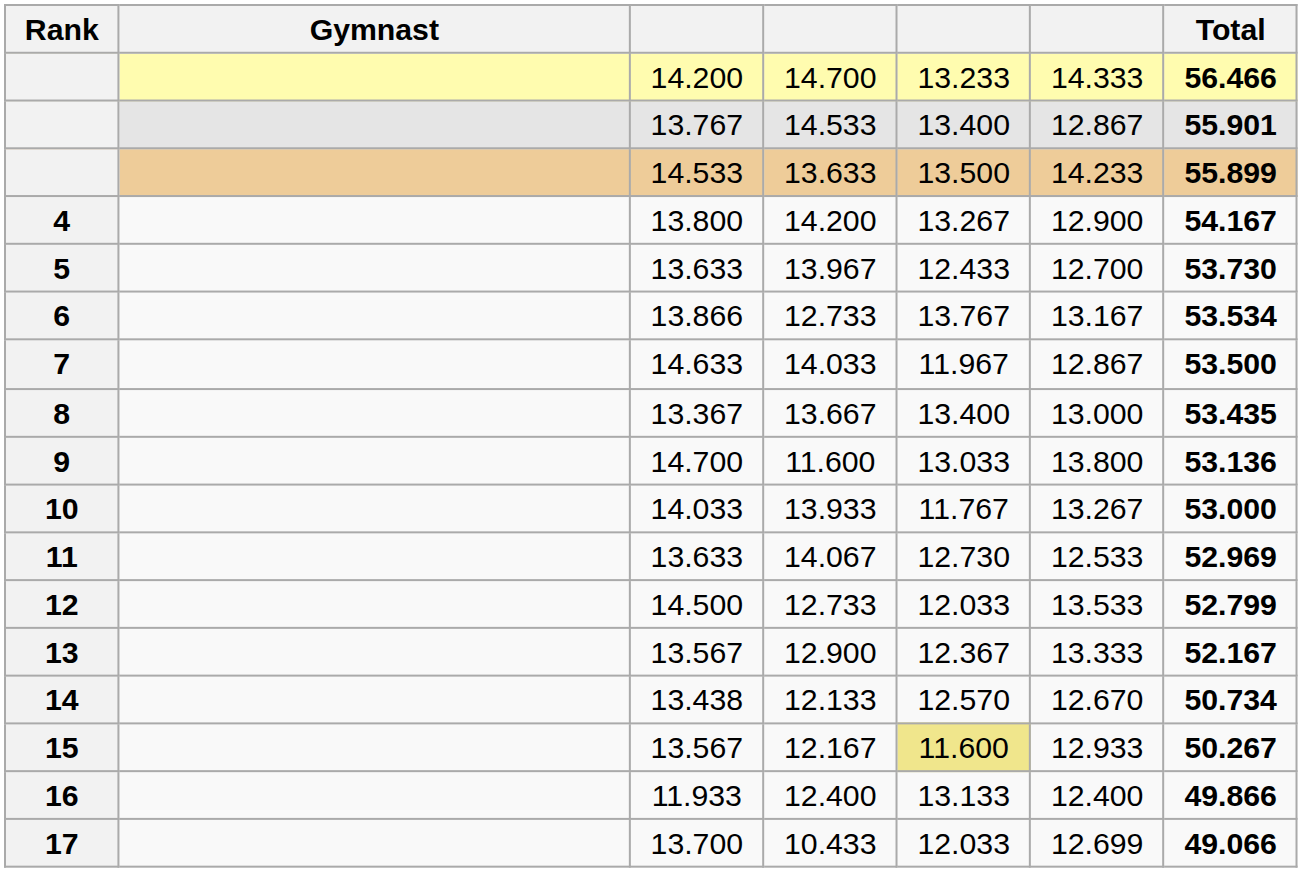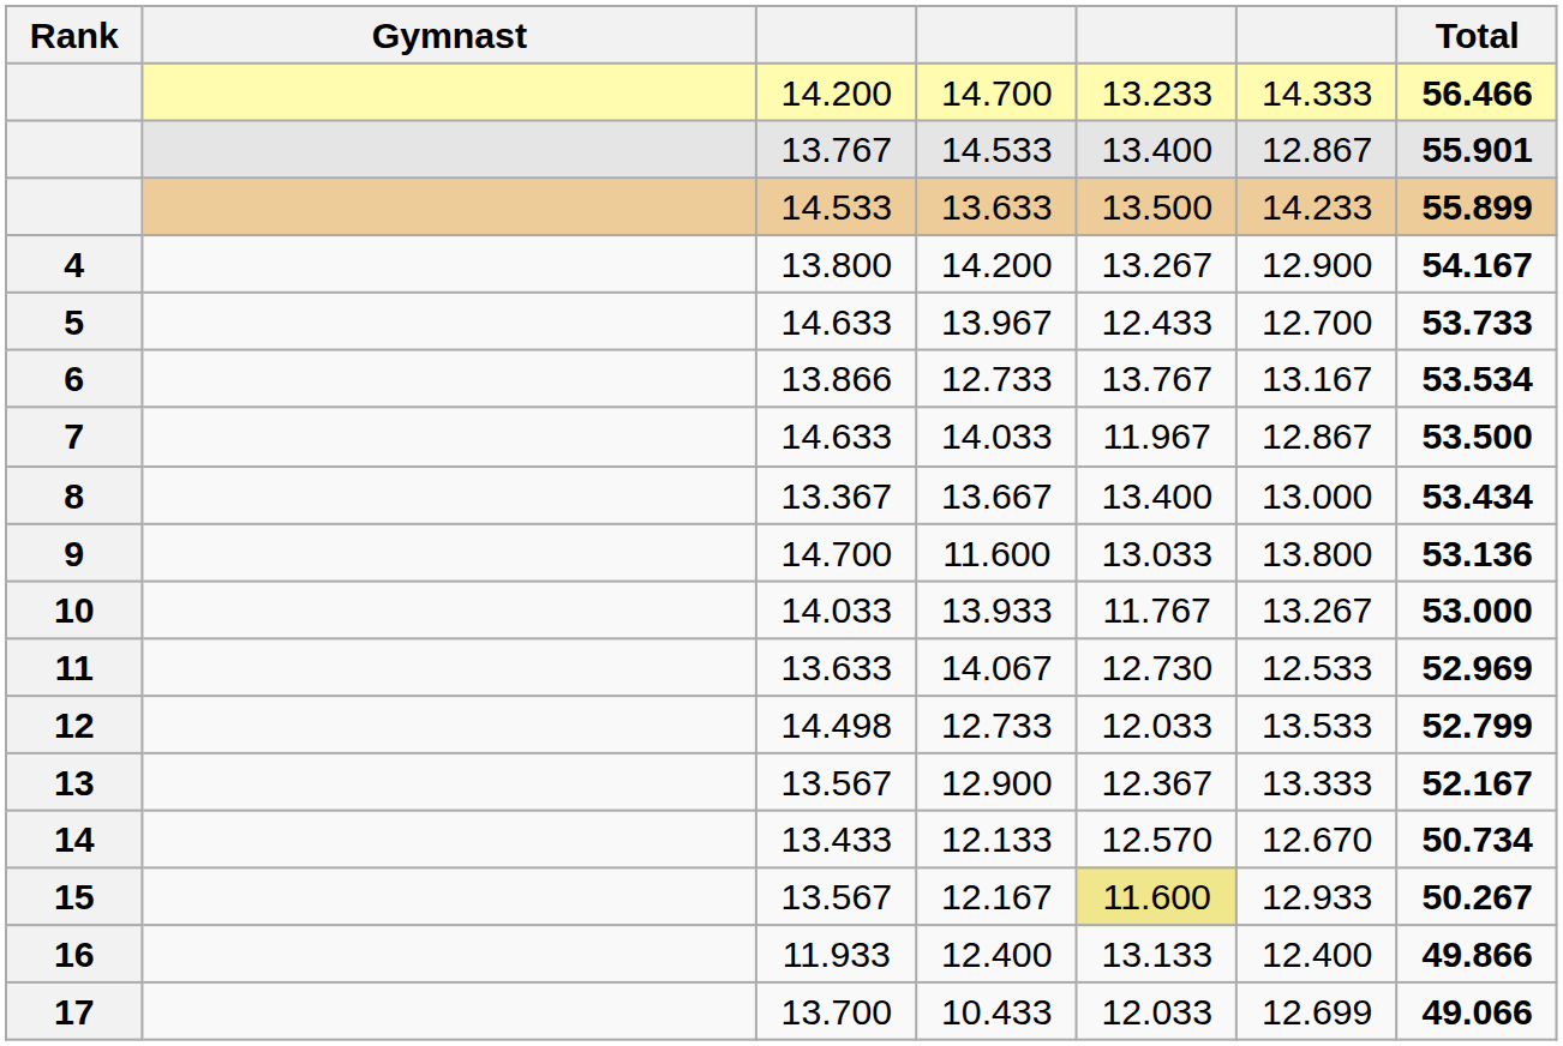 <table class="wikitable sortable" style="text-align:center; font-size:95%">
 <tr>
 <th scope="col" style="width:50px;">Rank</th>
 <th scope="col" style="width:250px;">Gymnast</th>
 <th scope="col" style="width:60px;"></th>
 <th scope="col" style="width:60px;"></th>
 <th scope="col" style="width:60px;"></th>
 <th scope="col" style="width:60px;"></th>
 <th scope="col" style="width:60px;">Total</th>
 </tr>
 <tr style="background:#fffcaf;">
 <th scope=row style="text-align:center"></th>
 <td align=left></td>
 <td>14.200</td>
 <td>14.700</td>
 <td>13.233</td>
 <td>14.333</td>
 <td><strong>56.466</strong></td>
 </tr>
 <tr style="background:#e5e5e5;">
 <th scope=row style="text-align:center"></th>
 <td align=left></td>
 <td>13.767</td>
 <td>14.533</td>
 <td>13.400</td>
 <td>12.867</td>
 <td><strong>55.901</strong></td>
 </tr>
 <tr style="background:#ec9;">
 <th scope=row style="text-align:center"></th>
 <td align=left></td>
 <td>14.533</td>
 <td>13.633</td>
 <td>13.500</td>
 <td>14.233</td>
 <td><strong>55.899</strong></td>
 </tr>
 <tr>
 <th scope=row style="text-align:center">4</th>
 <td align=left></td>
 <td>13.800</td>
 <td>14.200</td>
 <td>13.267</td>
 <td>12.900</td>
 <td><strong>54.167</strong></td>
 </tr>
 <tr>
 <th scope=row style="text-align:center">5</th>
 <td align=left></td>
-<td>13.633</td>
+<td>14.633</td>
 <td>13.967</td>
 <td>12.433</td>
 <td>12.700</td>
-<td><strong>53.730</strong></td>
+<td><strong>53.733</strong></td>
 </tr>
 <tr>
 <th scope=row style="text-align:center">6</th>
 <td align=left></td>
 <td>13.866</td>
 <td>12.733</td>
 <td>13.767</td>
 <td>13.167</td>
 <td><strong>53.534</strong></td>
 </tr>
 <tr>
 <th scope=row style="text-align:center">7</th>
 <td align=left></td>
 <td>14.633</td>
 <td>14.033</td>
 <td>11.967</td>
 <td>12.867</td>
 <td><strong>53.500</strong></td>
 </tr>
 <tr>
 <th scope=row style="text-align:center">8</th>
 <td align=left></td>
 <td>13.367</td>
 <td>13.667</td>
 <td>13.400</td>
 <td>13.000</td>
-<td><strong>53.435</strong></td>
+<td><strong>53.434</strong></td>
 </tr>
 <tr>
 <th scope=row style="text-align:center">9</th>
 <td align=left></td>
 <td>14.700</td>
 <td>11.600</td>
 <td>13.033</td>
 <td>13.800</td>
 <td><strong>53.136</strong></td>
 </tr>
 <tr>
 <th scope=row style="text-align:center">10</th>
 <td align=left></td>
 <td>14.033</td>
 <td>13.933</td>
 <td>11.767</td>
 <td>13.267</td>
 <td><strong>53.000</strong></td>
 </tr>
 <tr>
 <th scope=row style="text-align:center">11</th>
 <td align=left></td>
 <td>13.633</td>
 <td>14.067</td>
 <td>12.730</td>
 <td>12.533</td>
 <td><strong>52.969</strong></td>
 </tr>
 <tr>
 <th scope=row style="text-align:center">12</th>
 <td align=left></td>
-<td>14.500</td>
+<td>14.498</td>
 <td>12.733</td>
 <td>12.033</td>
 <td>13.533</td>
 <td><strong>52.799</strong></td>
 </tr>
 <tr>
 <th scope=row style="text-align:center">13</th>
 <td align=left></td>
 <td>13.567</td>
 <td>12.900</td>
 <td>12.367</td>
 <td>13.333</td>
 <td><strong>52.167</strong></td>
 </tr>
 <tr>
 <th scope=row style="text-align:center">14</th>
 <td align=left></td>
-<td>13.438</td>
+<td>13.433</td>
 <td>12.133</td>
 <td>12.570</td>
 <td>12.670</td>
 <td><strong>50.734</strong></td>
 </tr>
 <tr>
 <th scope=row style="text-align:center">15</th>
 <td align=left></td>
 <td>13.567</td>
 <td>12.167</td>
 <td style="background: khaki;">11.600</td>
 <td>12.933</td>
 <td><strong>50.267</strong></td>
 </tr>
 <tr>
 <th scope=row style="text-align:center">16</th>
 <td align=left></td>
 <td>11.933</td>
 <td>12.400</td>
 <td>13.133</td>
 <td>12.400</td>
 <td><strong>49.866</strong></td>
 </tr>
 <tr>
 <th scope=row style="text-align:center">17</th>
 <td align=left></td>
 <td>13.700</td>
 <td>10.433</td>
 <td>12.033</td>
 <td>12.699</td>
 <td><strong>49.066</strong></td>
 </tr>
 </table>
